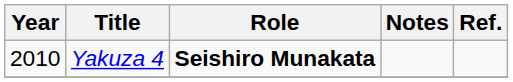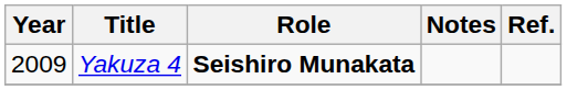 <table class="wikitable">
 <tr>
 <th>Year</th>
 <th>Title</th>
 <th>Role</th>
 <th>Notes</th>
 <th>Ref.</th>
 </tr>
 <tr>
-<td>2010</td>
+<td>2009</td>
 <td><em><a href='#'>Yakuza 4</a></em></td>
 <td><strong>Seishiro Munakata</strong></td>
 <td></td>
 <td></td>
 </tr>
 <tr>
 </tr>
 </table>
